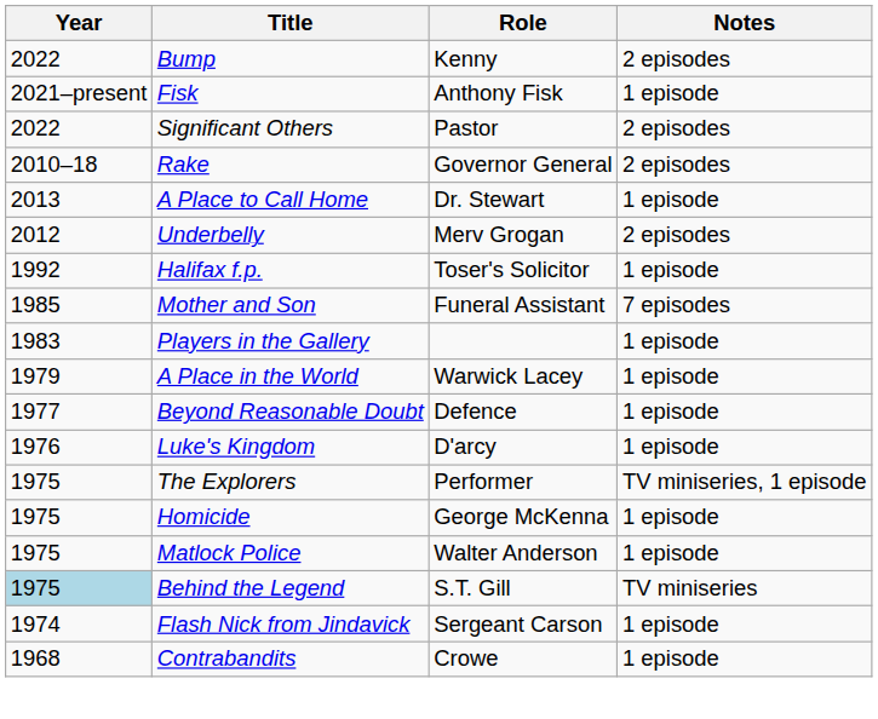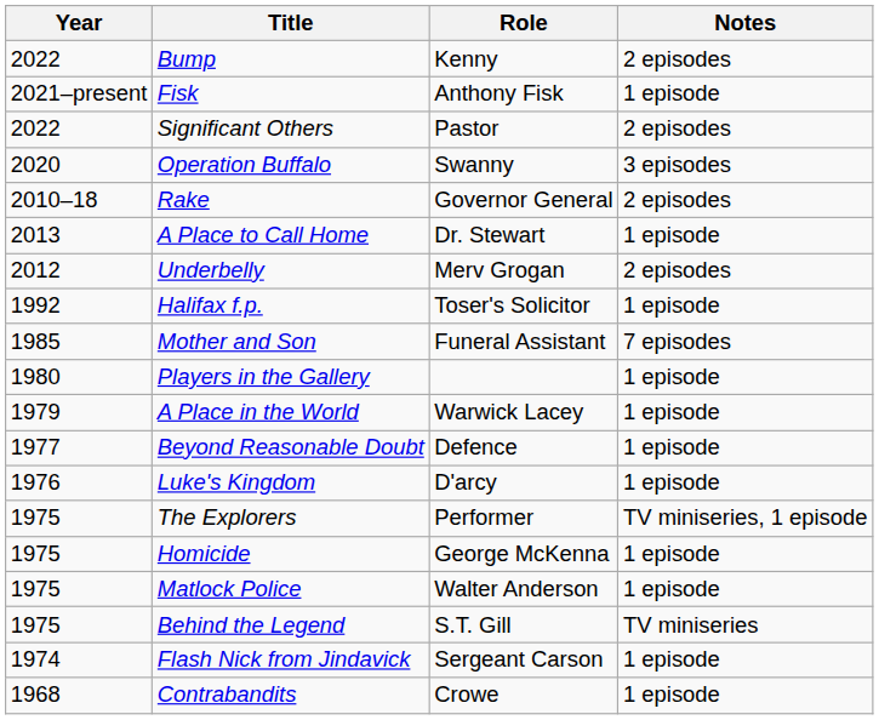 <table class="wikitable">
 <tr>
 <th>Year</th>
 <th>Title</th>
 <th>Role</th>
 <th>Notes</th>
 </tr>
 <tr>
 <td>2022</td>
 <td><em><a href='#'>Bump</a></em></td>
 <td>Kenny</td>
 <td>2 episodes</td>
 </tr>
 <tr>
 <td>2021–present</td>
 <td><em><a href='#'>Fisk</a></em></td>
 <td>Anthony Fisk</td>
 <td>1 episode</td>
 </tr>
 <tr>
 <td>2022</td>
 <td><em>Significant Others</em></td>
 <td>Pastor</td>
 <td>2 episodes</td>
+</tr>
+<tr>
+<td>2020</td>
+<td><em><a href='#'>Operation Buffalo</a></em></td>
+<td>Swanny</td>
+<td>3 episodes</td>
 </tr>
 <tr>
 <td>2010–18</td>
 <td><em><a href='#'>Rake</a></em></td>
 <td>Governor General</td>
 <td>2 episodes</td>
 </tr>
 <tr>
 <td>2013</td>
 <td><em><a href='#'>A Place to Call Home</a></em></td>
 <td>Dr. Stewart</td>
 <td>1 episode</td>
 </tr>
 <tr>
 <td>2012</td>
 <td><em><a href='#'>Underbelly</a></em></td>
 <td>Merv Grogan</td>
 <td>2 episodes</td>
 </tr>
 <tr>
 <td>1992</td>
 <td><em><a href='#'>Halifax f.p.</a></em></td>
 <td>Toser's Solicitor</td>
 <td>1 episode</td>
 </tr>
 <tr>
 <td>1985</td>
 <td><em><a href='#'>Mother and Son</a></em></td>
 <td>Funeral Assistant</td>
 <td>7 episodes</td>
 </tr>
 <tr>
-<td>1983</td>
+<td>1980</td>
 <td><em><a href='#'>Players in the Gallery</a></em></td>
 <td></td>
 <td>1 episode</td>
 </tr>
 <tr>
 <td>1979</td>
 <td><em><a href='#'>A Place in the World</a></em></td>
 <td>Warwick Lacey</td>
 <td>1 episode</td>
 </tr>
 <tr>
 <td>1977</td>
 <td><em><a href='#'>Beyond Reasonable Doubt</a></em></td>
 <td>Defence</td>
 <td>1 episode</td>
 </tr>
 <tr>
 <td>1976</td>
 <td><em><a href='#'>Luke's Kingdom</a></em></td>
 <td>D'arcy</td>
 <td>1 episode</td>
 </tr>
 <tr>
 <td>1975</td>
 <td><em>The Explorers</em></td>
 <td>Performer</td>
 <td>TV miniseries, 1 episode</td>
 </tr>
 <tr>
 <td>1975</td>
 <td><em><a href='#'>Homicide</a></em></td>
 <td>George McKenna</td>
 <td>1 episode</td>
 </tr>
 <tr>
 <td>1975</td>
 <td><em><a href='#'>Matlock Police</a></em></td>
 <td>Walter Anderson</td>
 <td>1 episode</td>
 </tr>
 <tr>
-<td style="background: lightblue;">1975</td>
+<td>1975</td>
 <td><em><a href='#'>Behind the Legend</a></em></td>
 <td>S.T. Gill</td>
 <td>TV miniseries</td>
 </tr>
 <tr>
 <td>1974</td>
 <td><em><a href='#'>Flash Nick from Jindavick</a></em></td>
 <td>Sergeant Carson</td>
 <td>1 episode</td>
 </tr>
 <tr>
 <td>1968</td>
 <td><em><a href='#'>Contrabandits</a></em></td>
 <td>Crowe</td>
 <td>1 episode</td>
 </tr>
 </table>
